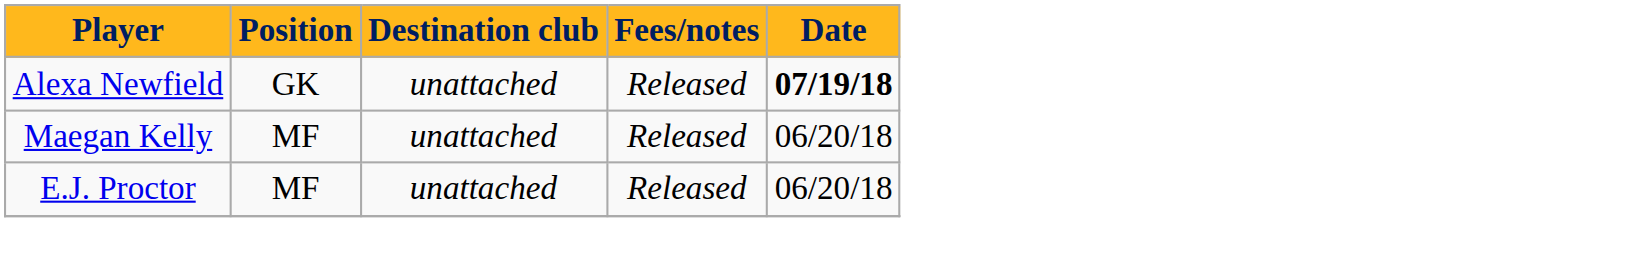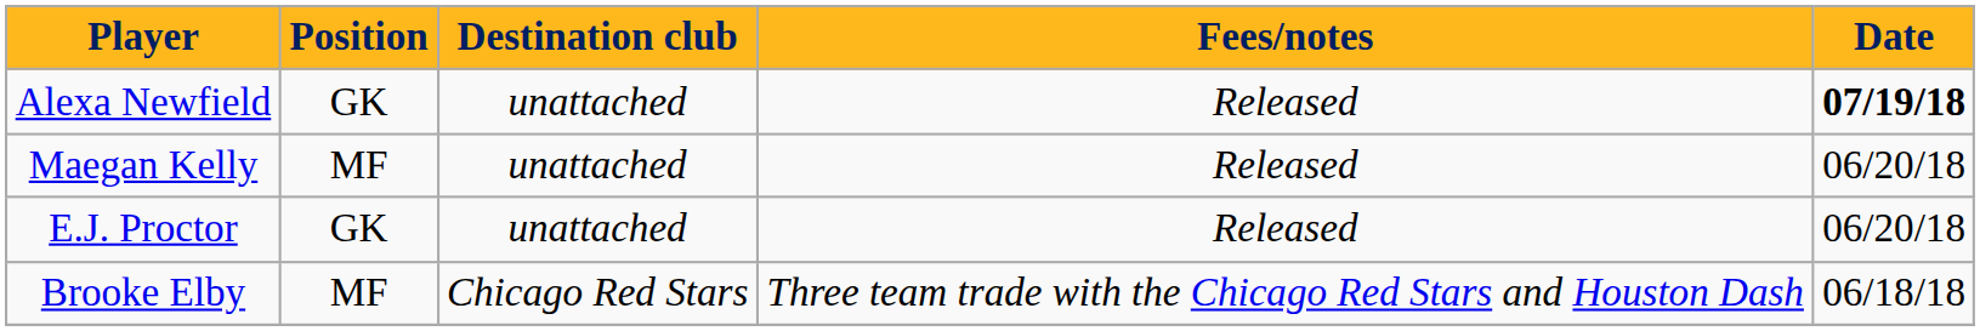 <table class="wikitable sortable" style="text-align:center;">
 <tr>
 <th style="background:#FFB81C; color:#001E62;">Player</th>
 <th style="background:#FFB81C; color:#001E62;">Position</th>
 <th style="background:#FFB81C; color:#001E62;">Destination club</th>
 <th style="background:#FFB81C; color:#001E62;">Fees/notes</th>
 <th style="background:#FFB81C; color:#001E62;">Date</th>
 </tr>
 <tr>
 <td> <a href='#'>Alexa Newfield</a></td>
 <td>GK</td>
 <td><em>unattached</em></td>
 <td><em>Released</em></td>
 <td><strong>07/19/18</strong></td>
 </tr>
 <tr>
 <td> <a href='#'>Maegan Kelly</a></td>
 <td>MF</td>
 <td><em>unattached</em></td>
 <td><em>Released</em></td>
 <td>06/20/18</td>
 </tr>
 <tr>
 <td> <a href='#'>E.J. Proctor</a></td>
-<td>MF</td>
+<td>GK</td>
 <td><em>unattached</em></td>
 <td><em>Released</em></td>
 <td>06/20/18</td>
 </tr>
 <tr>
+<td> <a href='#'>Brooke Elby</a></td>
+<td>MF</td>
+<td><em>Chicago Red Stars</em></td>
+<td><em>Three team trade with the <a href='#'>Chicago Red Stars</a> and <a href='#'>Houston Dash</a></em></td>
+<td>06/18/18</td>
+</tr>
+<tr>
 </tr>
 </table>
